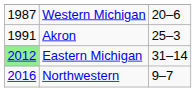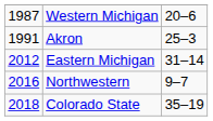 <table class="wikitable">
 <tr>
 </tr>
 <tr>
 <td>1987</td>
 <td><a href='#'>Western Michigan</a></td>
 <td>20–6</td>
 </tr>
 <tr>
 <td>1991</td>
 <td><a href='#'>Akron</a></td>
 <td>25–3</td>
 </tr>
 <tr>
-<td style="background: lightgreen;"><a href='#'>2012</a></td>
+<td><a href='#'>2012</a></td>
 <td><a href='#'>Eastern Michigan</a></td>
 <td>31–14</td>
 </tr>
 <tr>
 <td><a href='#'>2016</a></td>
 <td><a href='#'>Northwestern</a></td>
 <td>9–7</td>
 </tr>
+<tr>
+<td><a href='#'>2018</a></td>
+<td><a href='#'>Colorado State</a></td>
+<td>35–19</td>
+</tr>
 </table>
